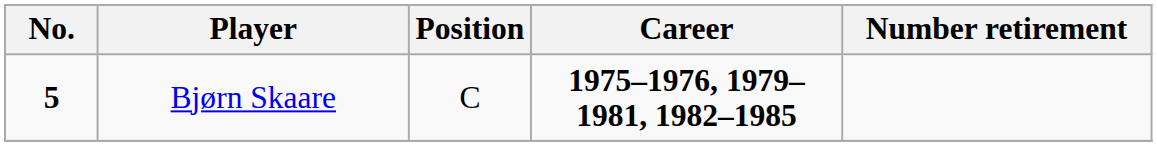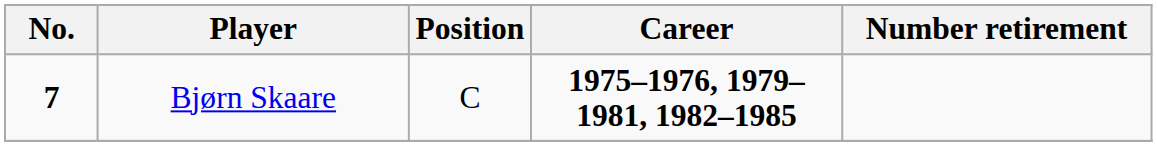 <table class="wikitable sortable" style="text-align:center">
 <tr>
 <th width=40px>No.</th>
 <th width=150px>Player</th>
 <th width=40px>Position</th>
 <th width=150px>Career</th>
 <th width=150px>Number retirement</th>
 </tr>
 <tr>
-<td><strong>5</strong></td>
+<td><strong>7</strong></td>
 <td><a href='#'>Bjørn Skaare</a></td>
 <td>C</td>
 <td><strong>1975–1976, 1979–1981, 1982–1985</strong></td>
 <td></td>
 </tr>
 <tr>
 </tr>
 </table>
